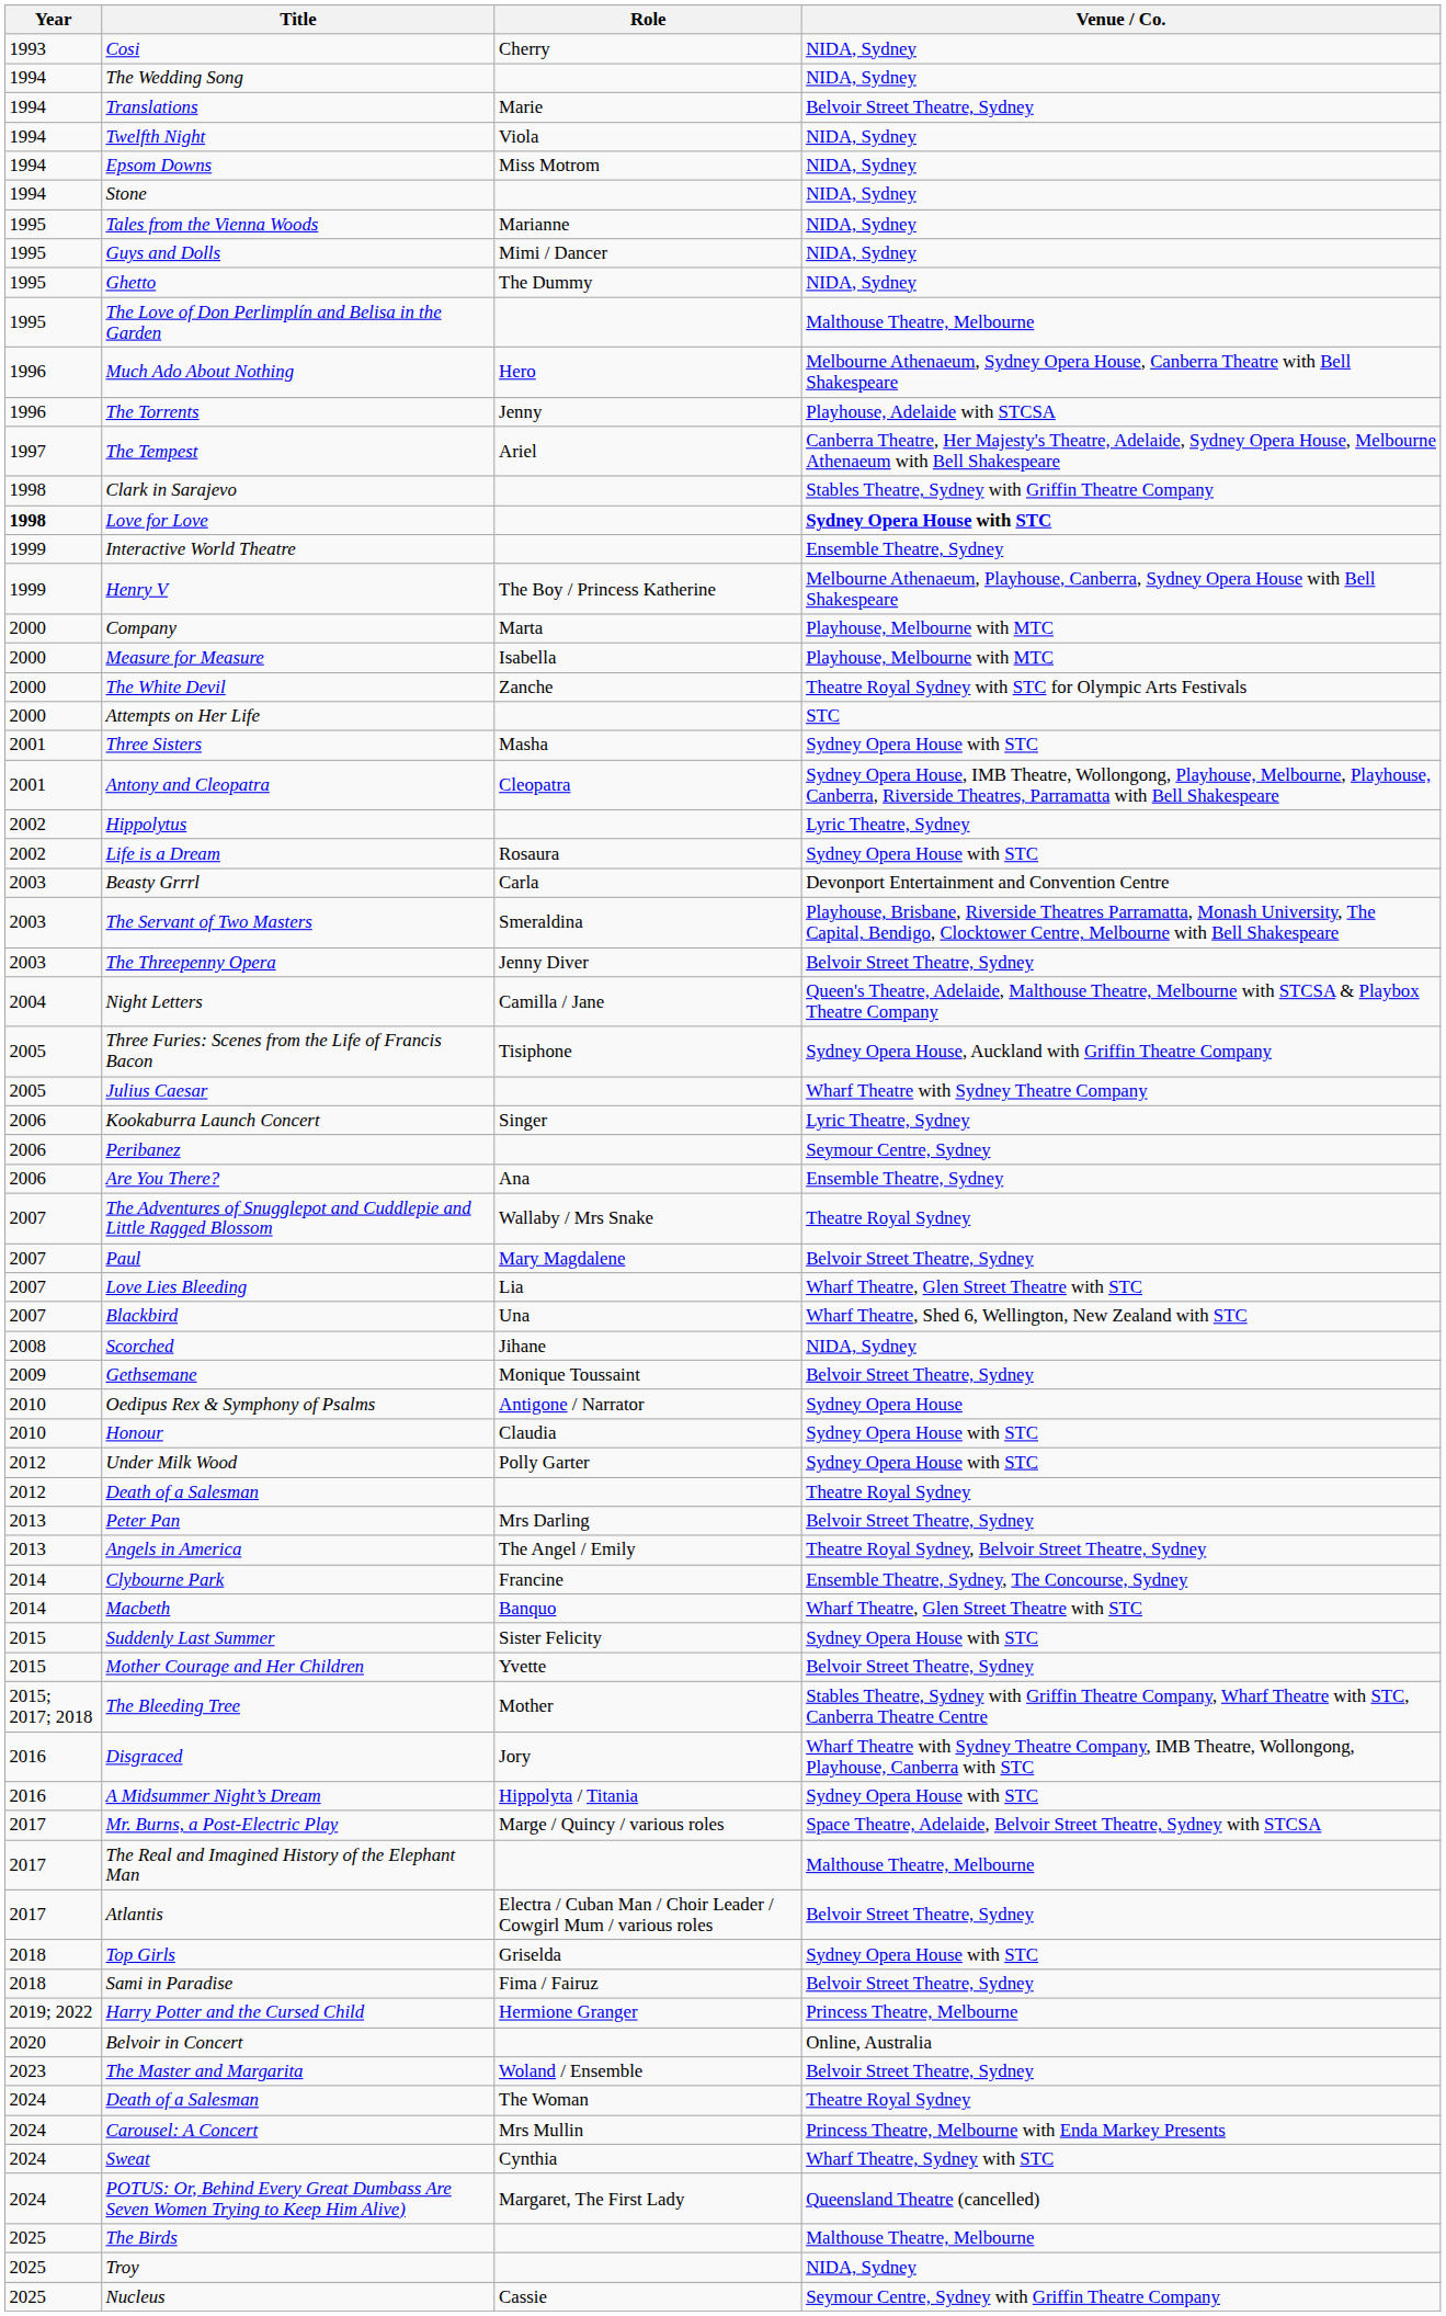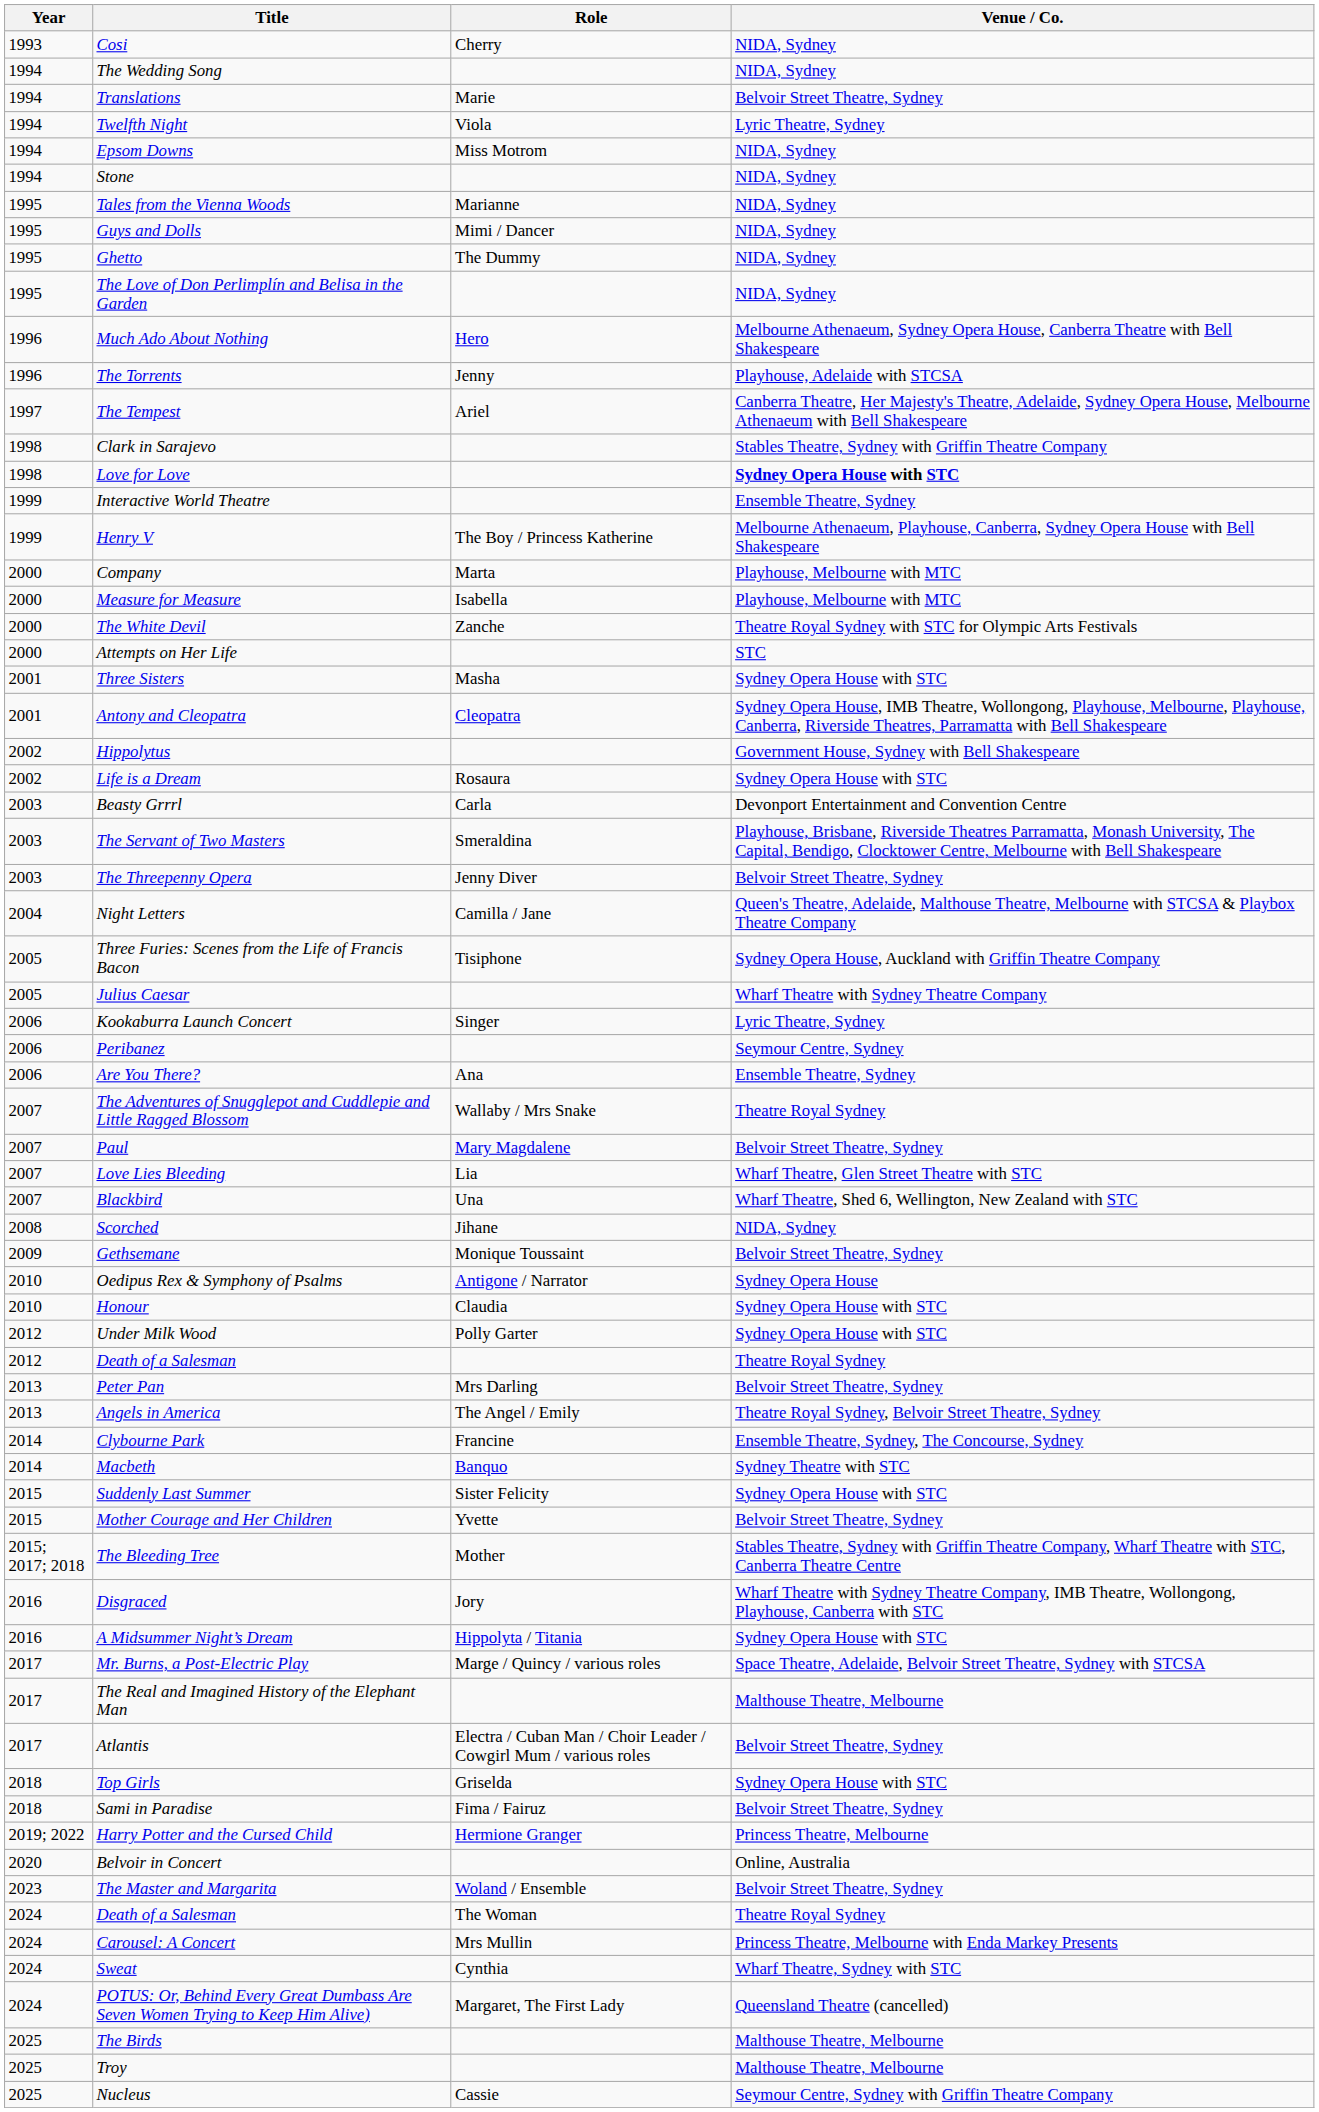 <table class="wikitable sortable">
 <tr>
 <th>Year</th>
 <th>Title</th>
 <th>Role</th>
 <th>Venue / Co.</th>
 </tr>
 <tr>
 <td>1993</td>
 <td><em><a href='#'>Cosi</a></em></td>
 <td>Cherry</td>
 <td><a href='#'>NIDA, Sydney</a></td>
 </tr>
 <tr>
 <td>1994</td>
 <td><em>The Wedding Song</em></td>
 <td></td>
 <td><a href='#'>NIDA, Sydney</a></td>
 </tr>
 <tr>
 <td>1994</td>
 <td><em><a href='#'>Translations</a></em></td>
 <td>Marie</td>
 <td><a href='#'>Belvoir Street Theatre, Sydney</a></td>
 </tr>
 <tr>
 <td>1994</td>
 <td><em><a href='#'>Twelfth Night</a></em></td>
 <td>Viola</td>
-<td><a href='#'>NIDA, Sydney</a></td>
+<td><a href='#'>Lyric Theatre, Sydney</a></td>
 </tr>
 <tr>
 <td>1994</td>
 <td><em><a href='#'>Epsom Downs</a></em></td>
 <td>Miss Motrom</td>
 <td><a href='#'>NIDA, Sydney</a></td>
 </tr>
 <tr>
 <td>1994</td>
 <td><em>Stone</em></td>
 <td></td>
 <td><a href='#'>NIDA, Sydney</a></td>
 </tr>
 <tr>
 <td>1995</td>
 <td><em><a href='#'>Tales from the Vienna Woods</a></em></td>
 <td>Marianne</td>
 <td><a href='#'>NIDA, Sydney</a></td>
 </tr>
 <tr>
 <td>1995</td>
 <td><em><a href='#'>Guys and Dolls</a></em></td>
 <td>Mimi / Dancer</td>
 <td><a href='#'>NIDA, Sydney</a></td>
 </tr>
 <tr>
 <td>1995</td>
 <td><em><a href='#'>Ghetto</a></em></td>
 <td>The Dummy</td>
 <td><a href='#'>NIDA, Sydney</a></td>
 </tr>
 <tr>
 <td>1995</td>
 <td><em><a href='#'>The Love of Don Perlimplín and Belisa in the Garden</a></em></td>
 <td></td>
-<td><a href='#'>Malthouse Theatre, Melbourne</a></td>
+<td><a href='#'>NIDA, Sydney</a></td>
 </tr>
 <tr>
 <td>1996</td>
 <td><em><a href='#'>Much Ado About Nothing</a></em></td>
 <td><a href='#'>Hero</a></td>
 <td><a href='#'>Melbourne Athenaeum</a>, <a href='#'>Sydney Opera House</a>, <a href='#'>Canberra Theatre</a> with <a href='#'>Bell Shakespeare</a></td>
 </tr>
 <tr>
 <td>1996</td>
 <td><em><a href='#'>The Torrents</a></em></td>
 <td>Jenny</td>
 <td><a href='#'>Playhouse, Adelaide</a> with <a href='#'>STCSA</a></td>
 </tr>
 <tr>
 <td>1997</td>
 <td><em><a href='#'>The Tempest</a></em></td>
 <td>Ariel</td>
 <td><a href='#'>Canberra Theatre</a>, <a href='#'>Her Majesty's Theatre, Adelaide</a>, <a href='#'>Sydney Opera House</a>, <a href='#'>Melbourne Athenaeum</a> with <a href='#'>Bell Shakespeare</a></td>
 </tr>
 <tr>
 <td>1998</td>
 <td><em>Clark in Sarajevo</em></td>
 <td></td>
 <td><a href='#'>Stables Theatre, Sydney</a> with <a href='#'>Griffin Theatre Company</a></td>
 </tr>
 <tr>
-<td><strong>1998</strong></td>
+<td>1998</td>
 <td><em><a href='#'>Love for Love</a></em></td>
 <td></td>
 <td><strong><a href='#'>Sydney Opera House</a> with <a href='#'>STC</a></strong></td>
 </tr>
 <tr>
 <td>1999</td>
 <td><em>Interactive World Theatre</em></td>
 <td></td>
 <td><a href='#'>Ensemble Theatre, Sydney</a></td>
 </tr>
 <tr>
 <td>1999</td>
 <td><em><a href='#'>Henry V</a></em></td>
 <td>The Boy / Princess Katherine</td>
 <td><a href='#'>Melbourne Athenaeum</a>, <a href='#'>Playhouse, Canberra</a>, <a href='#'>Sydney Opera House</a> with <a href='#'>Bell Shakespeare</a></td>
 </tr>
 <tr>
 <td>2000</td>
 <td><em>Company</em></td>
 <td>Marta</td>
 <td><a href='#'>Playhouse, Melbourne</a> with <a href='#'>MTC</a></td>
 </tr>
 <tr>
 <td>2000</td>
 <td><em><a href='#'>Measure for Measure</a></em></td>
 <td>Isabella</td>
 <td><a href='#'>Playhouse, Melbourne</a> with <a href='#'>MTC</a></td>
 </tr>
 <tr>
 <td>2000</td>
 <td><em><a href='#'>The White Devil</a></em></td>
 <td>Zanche</td>
 <td><a href='#'>Theatre Royal Sydney</a> with <a href='#'>STC</a> for Olympic Arts Festivals</td>
 </tr>
 <tr>
 <td>2000</td>
 <td><em>Attempts on Her Life</em></td>
 <td></td>
 <td><a href='#'>STC</a></td>
 </tr>
 <tr>
 <td>2001</td>
 <td><em><a href='#'>Three Sisters</a></em></td>
 <td>Masha</td>
 <td><a href='#'>Sydney Opera House</a> with <a href='#'>STC</a></td>
 </tr>
 <tr>
 <td>2001</td>
 <td><em><a href='#'>Antony and Cleopatra</a></em></td>
 <td><a href='#'>Cleopatra</a></td>
 <td><a href='#'>Sydney Opera House</a>, IMB Theatre, Wollongong, <a href='#'>Playhouse, Melbourne</a>, <a href='#'>Playhouse, Canberra</a>, <a href='#'>Riverside Theatres, Parramatta</a> with <a href='#'>Bell Shakespeare</a></td>
 </tr>
 <tr>
 <td>2002</td>
 <td><em><a href='#'>Hippolytus</a></em></td>
 <td></td>
-<td><a href='#'>Lyric Theatre, Sydney</a></td>
+<td><a href='#'>Government House, Sydney</a> with <a href='#'>Bell Shakespeare</a></td>
 </tr>
 <tr>
 <td>2002</td>
 <td><em><a href='#'>Life is a Dream</a></em></td>
 <td>Rosaura</td>
 <td><a href='#'>Sydney Opera House</a> with <a href='#'>STC</a></td>
 </tr>
 <tr>
 <td>2003</td>
 <td><em>Beasty Grrrl</em></td>
 <td>Carla</td>
 <td>Devonport Entertainment and Convention Centre</td>
 </tr>
 <tr>
 <td>2003</td>
 <td><em><a href='#'>The Servant of Two Masters</a></em></td>
 <td>Smeraldina</td>
 <td><a href='#'>Playhouse, Brisbane</a>, <a href='#'>Riverside Theatres Parramatta</a>, <a href='#'>Monash University</a>, <a href='#'>The Capital, Bendigo</a>, <a href='#'>Clocktower Centre, Melbourne</a> with <a href='#'>Bell Shakespeare</a></td>
 </tr>
 <tr>
 <td>2003</td>
 <td><em><a href='#'>The Threepenny Opera</a></em></td>
 <td>Jenny Diver</td>
 <td><a href='#'>Belvoir Street Theatre, Sydney</a></td>
 </tr>
 <tr>
 <td>2004</td>
 <td><em>Night Letters</em></td>
 <td>Camilla / Jane</td>
 <td><a href='#'>Queen's Theatre, Adelaide</a>, <a href='#'>Malthouse Theatre, Melbourne</a> with <a href='#'>STCSA</a> & <a href='#'>Playbox Theatre Company</a></td>
 </tr>
 <tr>
 <td>2005</td>
 <td><em>Three Furies: Scenes from the Life of Francis Bacon</em></td>
 <td>Tisiphone</td>
 <td><a href='#'>Sydney Opera House</a>, Auckland with <a href='#'>Griffin Theatre Company</a></td>
 </tr>
 <tr>
 <td>2005</td>
 <td><em><a href='#'>Julius Caesar</a></em></td>
 <td></td>
 <td><a href='#'>Wharf Theatre</a> with <a href='#'>Sydney Theatre Company</a></td>
 </tr>
 <tr>
 <td>2006</td>
 <td><em>Kookaburra Launch Concert</em></td>
 <td>Singer</td>
 <td><a href='#'>Lyric Theatre, Sydney</a></td>
 </tr>
 <tr>
 <td>2006</td>
 <td><em><a href='#'>Peribanez</a></em></td>
 <td></td>
 <td><a href='#'>Seymour Centre, Sydney</a></td>
 </tr>
 <tr>
 <td>2006</td>
 <td><em><a href='#'>Are You There?</a></em></td>
 <td>Ana</td>
 <td><a href='#'>Ensemble Theatre, Sydney</a></td>
 </tr>
 <tr>
 <td>2007</td>
 <td><em><a href='#'>The Adventures of Snugglepot and Cuddlepie and Little Ragged Blossom</a></em></td>
 <td>Wallaby / Mrs Snake</td>
 <td><a href='#'>Theatre Royal Sydney</a></td>
 </tr>
 <tr>
 <td>2007</td>
 <td><em><a href='#'>Paul</a></em></td>
 <td><a href='#'>Mary Magdalene</a></td>
 <td><a href='#'>Belvoir Street Theatre, Sydney</a></td>
 </tr>
 <tr>
 <td>2007</td>
 <td><em><a href='#'>Love Lies Bleeding</a></em></td>
 <td>Lia</td>
 <td><a href='#'>Wharf Theatre</a>, <a href='#'>Glen Street Theatre</a> with <a href='#'>STC</a></td>
 </tr>
 <tr>
 <td>2007</td>
 <td><em><a href='#'>Blackbird</a></em></td>
 <td>Una</td>
 <td><a href='#'>Wharf Theatre</a>, Shed 6, Wellington, New Zealand with <a href='#'>STC</a></td>
 </tr>
 <tr>
 <td>2008</td>
 <td><em><a href='#'>Scorched</a></em></td>
 <td>Jihane</td>
 <td><a href='#'>NIDA, Sydney</a></td>
 </tr>
 <tr>
 <td>2009</td>
 <td><em><a href='#'>Gethsemane</a></em></td>
 <td>Monique Toussaint</td>
 <td><a href='#'>Belvoir Street Theatre, Sydney</a></td>
 </tr>
 <tr>
 <td>2010</td>
 <td><em>Oedipus Rex & Symphony of Psalms</em></td>
 <td><a href='#'>Antigone</a> / Narrator</td>
 <td><a href='#'>Sydney Opera House</a></td>
 </tr>
 <tr>
 <td>2010</td>
 <td><em><a href='#'>Honour</a></em></td>
 <td>Claudia</td>
 <td><a href='#'>Sydney Opera House</a> with <a href='#'>STC</a></td>
 </tr>
 <tr>
 <td>2012</td>
 <td><em>Under Milk Wood</em></td>
 <td>Polly Garter</td>
 <td><a href='#'>Sydney Opera House</a> with <a href='#'>STC</a></td>
 </tr>
 <tr>
 <td>2012</td>
 <td><em><a href='#'>Death of a Salesman</a></em></td>
 <td></td>
 <td><a href='#'>Theatre Royal Sydney</a></td>
 </tr>
 <tr>
 <td>2013</td>
 <td><em><a href='#'>Peter Pan</a></em></td>
 <td>Mrs Darling</td>
 <td><a href='#'>Belvoir Street Theatre, Sydney</a></td>
 </tr>
 <tr>
 <td>2013</td>
 <td><em><a href='#'>Angels in America</a></em></td>
 <td>The Angel / Emily</td>
 <td><a href='#'>Theatre Royal Sydney</a>, <a href='#'>Belvoir Street Theatre, Sydney</a></td>
 </tr>
 <tr>
 <td>2014</td>
 <td><em><a href='#'>Clybourne Park</a></em></td>
 <td>Francine</td>
 <td><a href='#'>Ensemble Theatre, Sydney</a>, <a href='#'>The Concourse, Sydney</a></td>
 </tr>
 <tr>
 <td>2014</td>
 <td><em><a href='#'>Macbeth</a></em></td>
 <td><a href='#'>Banquo</a></td>
-<td><a href='#'>Wharf Theatre</a>, <a href='#'>Glen Street Theatre</a> with <a href='#'>STC</a></td>
+<td><a href='#'>Sydney Theatre</a> with <a href='#'>STC</a></td>
 </tr>
 <tr>
 <td>2015</td>
 <td><em><a href='#'>Suddenly Last Summer</a></em></td>
 <td>Sister Felicity</td>
 <td><a href='#'>Sydney Opera House</a> with <a href='#'>STC</a></td>
 </tr>
 <tr>
 <td>2015</td>
 <td><em><a href='#'>Mother Courage and Her Children</a></em></td>
 <td>Yvette</td>
 <td><a href='#'>Belvoir Street Theatre, Sydney</a></td>
 </tr>
 <tr>
 <td>2015; 2017; 2018</td>
 <td><em><a href='#'>The Bleeding Tree</a></em></td>
 <td>Mother</td>
 <td><a href='#'>Stables Theatre, Sydney</a> with <a href='#'>Griffin Theatre Company</a>, <a href='#'>Wharf Theatre</a> with <a href='#'>STC</a>, <a href='#'>Canberra Theatre Centre</a></td>
 </tr>
 <tr>
 <td>2016</td>
 <td><em><a href='#'>Disgraced</a></em></td>
 <td>Jory</td>
 <td><a href='#'>Wharf Theatre</a> with <a href='#'>Sydney Theatre Company</a>, IMB Theatre, Wollongong, <a href='#'>Playhouse, Canberra</a> with <a href='#'>STC</a></td>
 </tr>
 <tr>
 <td>2016</td>
 <td><em><a href='#'>A Midsummer Night’s Dream</a></em></td>
 <td><a href='#'>Hippolyta</a> / <a href='#'>Titania</a></td>
 <td><a href='#'>Sydney Opera House</a> with <a href='#'>STC</a></td>
 </tr>
 <tr>
 <td>2017</td>
 <td><em><a href='#'>Mr. Burns, a Post-Electric Play</a></em></td>
 <td>Marge / Quincy / various roles</td>
 <td><a href='#'>Space Theatre, Adelaide</a>, <a href='#'>Belvoir Street Theatre, Sydney</a> with <a href='#'>STCSA</a></td>
 </tr>
 <tr>
 <td>2017</td>
 <td><em>The Real and Imagined History of the Elephant Man</em></td>
 <td></td>
 <td><a href='#'>Malthouse Theatre, Melbourne</a></td>
 </tr>
 <tr>
 <td>2017</td>
 <td><em>Atlantis</em></td>
 <td>Electra / Cuban Man / Choir Leader / Cowgirl Mum / various roles</td>
 <td><a href='#'>Belvoir Street Theatre, Sydney</a></td>
 </tr>
 <tr>
 <td>2018</td>
 <td><em><a href='#'>Top Girls</a></em></td>
 <td>Griselda</td>
 <td><a href='#'>Sydney Opera House</a> with <a href='#'>STC</a></td>
 </tr>
 <tr>
 <td>2018</td>
 <td><em>Sami in Paradise</em></td>
 <td>Fima / Fairuz</td>
 <td><a href='#'>Belvoir Street Theatre, Sydney</a></td>
 </tr>
 <tr>
 <td>2019; 2022</td>
 <td><em><a href='#'>Harry Potter and the Cursed Child</a></em></td>
 <td><a href='#'>Hermione Granger</a></td>
 <td><a href='#'>Princess Theatre, Melbourne</a></td>
 </tr>
 <tr>
 <td>2020</td>
 <td><em>Belvoir in Concert</em></td>
 <td></td>
 <td>Online, Australia</td>
 </tr>
 <tr>
 <td>2023</td>
 <td><em><a href='#'>The Master and Margarita</a></em></td>
 <td><a href='#'>Woland</a> / Ensemble</td>
 <td><a href='#'>Belvoir Street Theatre, Sydney</a></td>
 </tr>
 <tr>
 <td>2024</td>
 <td><em><a href='#'>Death of a Salesman</a></em></td>
 <td>The Woman</td>
 <td><a href='#'>Theatre Royal Sydney</a></td>
 </tr>
 <tr>
 <td>2024</td>
 <td><em><a href='#'>Carousel: A Concert</a></em></td>
 <td>Mrs Mullin</td>
 <td><a href='#'>Princess Theatre, Melbourne</a> with <a href='#'>Enda Markey Presents</a></td>
 </tr>
 <tr>
 <td>2024</td>
 <td><em><a href='#'>Sweat</a></em></td>
 <td>Cynthia</td>
 <td><a href='#'>Wharf Theatre, Sydney</a> with <a href='#'>STC</a></td>
 </tr>
 <tr>
 <td>2024</td>
 <td><em><a href='#'>POTUS: Or, Behind Every Great Dumbass Are Seven Women Trying to Keep Him Alive)</a></em></td>
 <td>Margaret, The First Lady</td>
 <td><a href='#'>Queensland Theatre</a> (cancelled)</td>
 </tr>
 <tr>
 <td>2025</td>
 <td><em><a href='#'>The Birds</a></em></td>
 <td></td>
 <td><a href='#'>Malthouse Theatre, Melbourne</a></td>
 </tr>
 <tr>
 <td>2025</td>
 <td><em>Troy</em></td>
 <td></td>
-<td><a href='#'>NIDA, Sydney</a></td>
+<td><a href='#'>Malthouse Theatre, Melbourne</a></td>
 </tr>
 <tr>
 <td>2025</td>
 <td><em>Nucleus</em></td>
 <td>Cassie</td>
 <td><a href='#'>Seymour Centre, Sydney</a> with <a href='#'>Griffin Theatre Company</a></td>
 </tr>
 </table>
